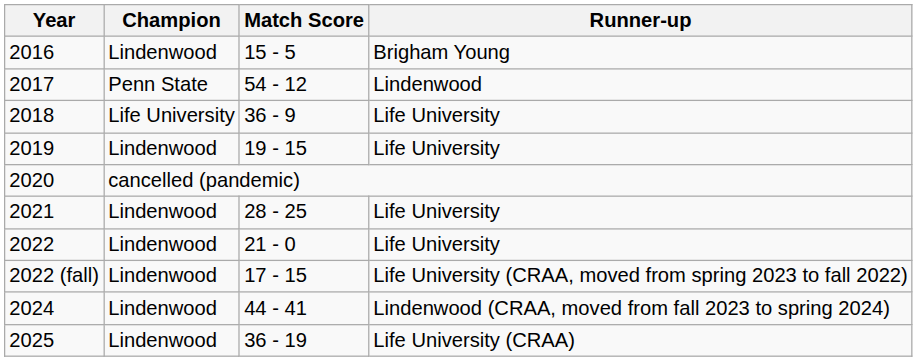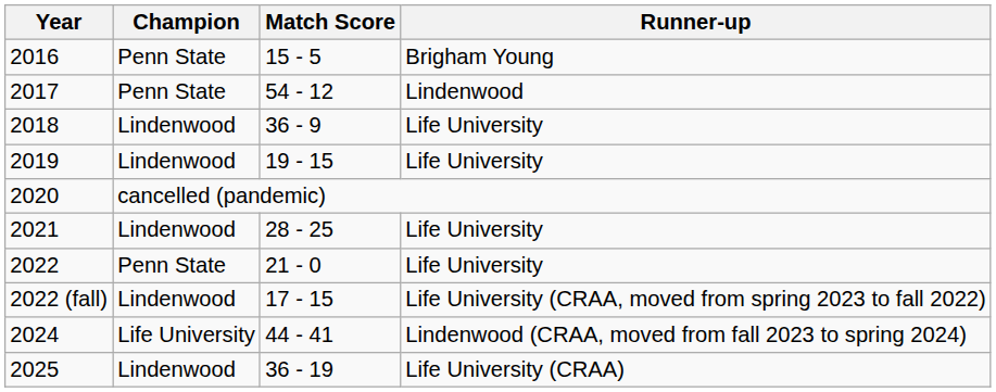 <table class="wikitable">
 <tr>
 <th>Year</th>
 <th>Champion</th>
 <th>Match Score</th>
 <th>Runner-up</th>
 </tr>
 <tr>
 <td>2016</td>
-<td>Lindenwood</td>
+<td>Penn State</td>
 <td>15 - 5</td>
 <td>Brigham Young</td>
 </tr>
 <tr>
 <td>2017</td>
 <td>Penn State</td>
 <td>54 - 12</td>
 <td>Lindenwood</td>
 </tr>
 <tr>
 <td>2018</td>
-<td>Life University</td>
+<td>Lindenwood</td>
 <td>36 - 9</td>
 <td>Life University</td>
 </tr>
 <tr>
 <td>2019</td>
 <td>Lindenwood</td>
 <td>19 - 15</td>
 <td>Life University</td>
 </tr>
 <tr>
 <td>2020</td>
 <td colspan="3">cancelled (pandemic)</td>
 </tr>
 <tr>
 <td>2021</td>
 <td>Lindenwood</td>
 <td>28 - 25</td>
 <td>Life University</td>
 </tr>
 <tr>
 <td>2022</td>
-<td>Lindenwood</td>
+<td>Penn State</td>
 <td>21 - 0</td>
 <td>Life University</td>
 </tr>
 <tr>
 <td>2022 (fall)</td>
 <td>Lindenwood</td>
 <td>17 - 15</td>
 <td>Life University (CRAA, moved from spring 2023 to fall 2022)</td>
 </tr>
 <tr>
 <td>2024</td>
-<td>Lindenwood</td>
+<td>Life University</td>
 <td>44 - 41</td>
 <td>Lindenwood (CRAA, moved from fall 2023 to spring 2024)</td>
 </tr>
 <tr>
 <td>2025</td>
 <td>Lindenwood</td>
 <td>36 - 19</td>
 <td>Life University (CRAA)</td>
 </tr>
 </table>
